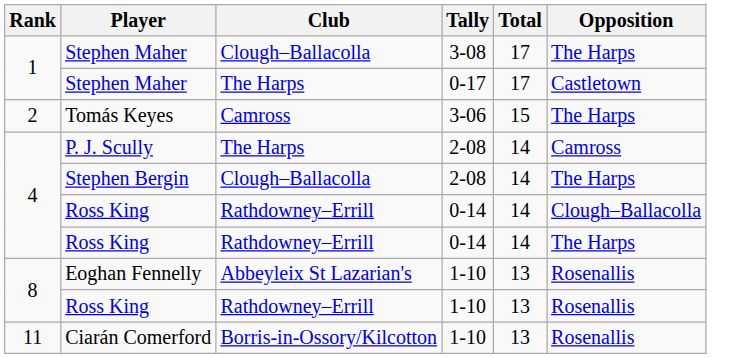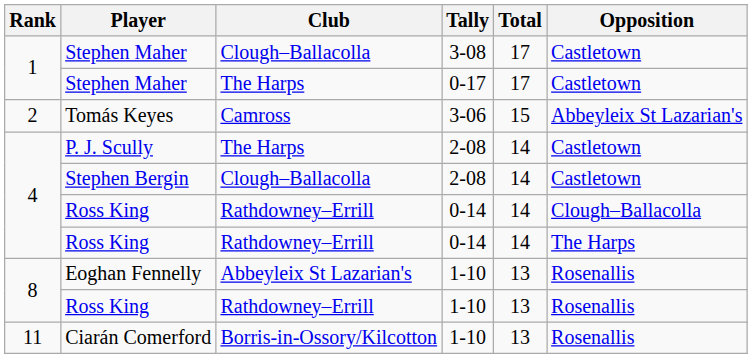 <table class="wikitable">
 <tr>
 <th>Rank</th>
 <th>Player</th>
 <th>Club</th>
 <th>Tally</th>
 <th>Total</th>
 <th>Opposition</th>
 </tr>
 <tr>
 <td rowspan="2" style="text-align:center;">1</td>
 <td><a href='#'>Stephen Maher</a></td>
 <td><a href='#'>Clough–Ballacolla</a></td>
 <td align=center>3-08</td>
 <td align=center>17</td>
-<td><a href='#'>The Harps</a></td>
+<td><a href='#'>Castletown</a></td>
 </tr>
 <tr>
 <td><a href='#'>Stephen Maher</a></td>
 <td><a href='#'>The Harps</a></td>
 <td align=center>0-17</td>
 <td align=center>17</td>
 <td><a href='#'>Castletown</a></td>
 </tr>
 <tr>
 <td rowspan="1" style="text-align:center;">2</td>
 <td>Tomás Keyes</td>
 <td><a href='#'>Camross</a></td>
 <td align=center>3-06</td>
 <td align=center>15</td>
-<td><a href='#'>The Harps</a></td>
+<td><a href='#'>Abbeyleix St Lazarian's</a></td>
 </tr>
 <tr>
 <td rowspan="4" style="text-align:center;">4</td>
 <td><a href='#'>P. J. Scully</a></td>
 <td><a href='#'>The Harps</a></td>
 <td align=center>2-08</td>
 <td align=center>14</td>
-<td><a href='#'>Camross</a></td>
+<td><a href='#'>Castletown</a></td>
 </tr>
 <tr>
 <td><a href='#'>Stephen Bergin</a></td>
 <td><a href='#'>Clough–Ballacolla</a></td>
 <td align=center>2-08</td>
 <td align=center>14</td>
-<td><a href='#'>The Harps</a></td>
+<td><a href='#'>Castletown</a></td>
 </tr>
 <tr>
 <td><a href='#'>Ross King</a></td>
 <td><a href='#'>Rathdowney–Errill</a></td>
 <td align=center>0-14</td>
 <td align=center>14</td>
 <td><a href='#'>Clough–Ballacolla</a></td>
 </tr>
 <tr>
 <td><a href='#'>Ross King</a></td>
 <td><a href='#'>Rathdowney–Errill</a></td>
 <td align=center>0-14</td>
 <td align=center>14</td>
 <td><a href='#'>The Harps</a></td>
 </tr>
 <tr>
 <td rowspan="2" style="text-align:center;">8</td>
 <td>Eoghan Fennelly</td>
 <td><a href='#'>Abbeyleix St Lazarian's</a></td>
 <td align=center>1-10</td>
 <td align=center>13</td>
 <td><a href='#'>Rosenallis</a></td>
 </tr>
 <tr>
 <td><a href='#'>Ross King</a></td>
 <td><a href='#'>Rathdowney–Errill</a></td>
 <td align=center>1-10</td>
 <td align=center>13</td>
 <td><a href='#'>Rosenallis</a></td>
 </tr>
 <tr>
 <td rowspan="1" style="text-align:center;">11</td>
 <td>Ciarán Comerford</td>
 <td><a href='#'>Borris-in-Ossory/Kilcotton</a></td>
 <td align=center>1-10</td>
 <td align=center>13</td>
 <td><a href='#'>Rosenallis</a></td>
 </tr>
 </table>
